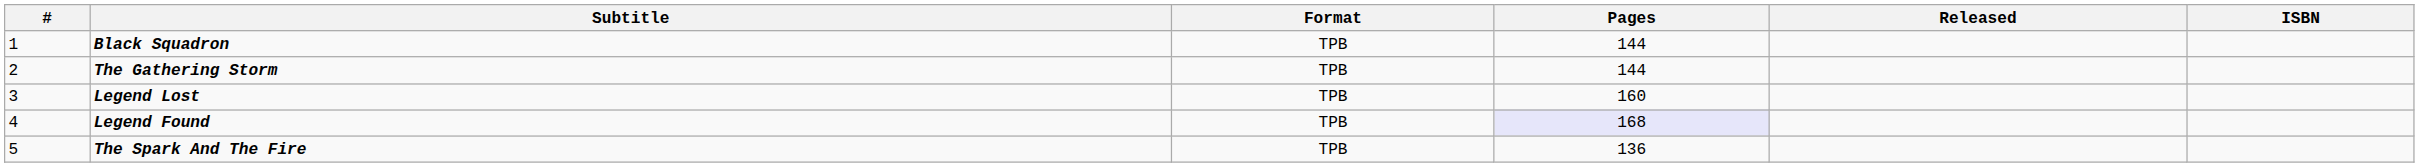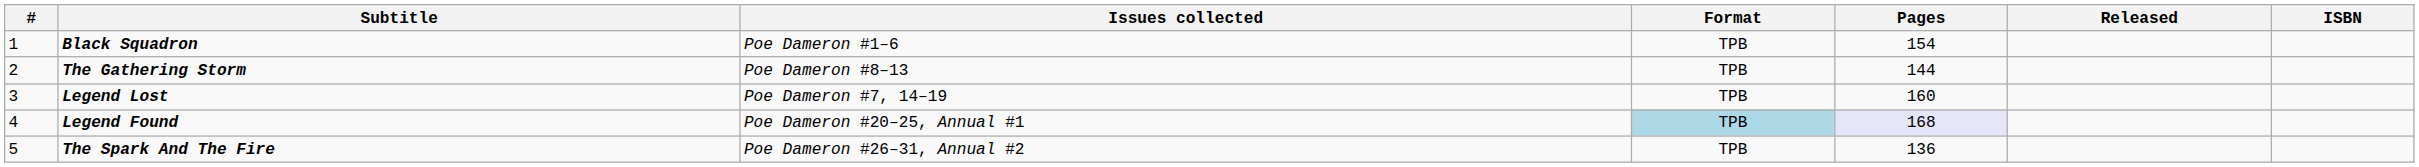 <table class="wikitable sortable" width=98%>
 <tr>
 <th class="unsortable">#</th>
 <th class="unsortable">Subtitle</th>
+<th class="unsortable">Issues collected</th>
 <th>Format</th>
 <th class="unsortable">Pages</th>
 <th>Released</th>
 <th class="unsortable">ISBN</th>
 </tr>
 <tr>
 <td>1</td>
 <td><strong><em>Black Squadron</em></strong></td>
+<td><em>Poe Dameron</em> #1–6</td>
 <td style="text-align: center;">TPB</td>
-<td style="text-align: center;">144</td>
+<td style="text-align: center;">154</td>
 <td></td>
 <td></td>
 </tr>
 <tr>
 <td>2</td>
 <td><strong><em>The Gathering Storm</em></strong></td>
+<td><em>Poe Dameron</em> #8–13</td>
 <td style="text-align: center;">TPB</td>
 <td style="text-align: center;">144</td>
 <td></td>
 <td></td>
 </tr>
 <tr>
 <td>3</td>
 <td><strong><em>Legend Lost</em></strong></td>
+<td><em>Poe Dameron</em> #7, 14–19</td>
 <td style="text-align: center;">TPB</td>
 <td style="text-align: center;">160</td>
 <td></td>
 <td></td>
 </tr>
 <tr>
 <td>4</td>
 <td><strong><em>Legend Found</em></strong></td>
-<td style="text-align: center;">TPB</td>
+<td><em>Poe Dameron</em> #20–25, <em>Annual</em> #1</td>
+<td style="background: lightblue; text-align: center;">TPB</td>
 <td style="background: lavender; text-align: center;">168</td>
 <td></td>
 <td></td>
 </tr>
 <tr>
 <td>5</td>
 <td><strong><em>The Spark And The Fire</em></strong></td>
+<td><em>Poe Dameron</em> #26–31, <em>Annual</em> #2</td>
 <td style="text-align: center;">TPB</td>
 <td style="text-align: center;">136</td>
 <td></td>
 <td></td>
 </tr>
 </table>
